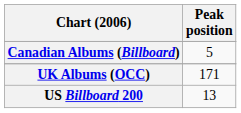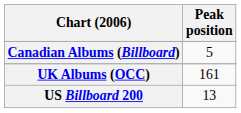 <table class="wikitable plainrowheaders sortable">
 <tr>
 <th>Chart (2006)</th>
 <th>Peak<br>position</th>
 </tr>
 <tr>
 </tr>
 <tr>
 </tr>
 <tr>
 <th scope="row"><a href='#'>Canadian Albums</a> (<em><a href='#'>Billboard</a></em>)</th>
 <td style="text-align:center;">5</td>
 </tr>
 <tr>
 </tr>
 <tr>
 </tr>
 <tr>
 <th scope="row"><a href='#'>UK Albums</a> (<a href='#'>OCC</a>)</th>
-<td style="text-align:center;">171</td>
+<td style="text-align:center;">161</td>
 </tr>
 <tr>
 <th scope="row">US <a href='#'><em>Billboard</em> 200</a></th>
 <td style="text-align:center;">13</td>
 </tr>
 </table>
